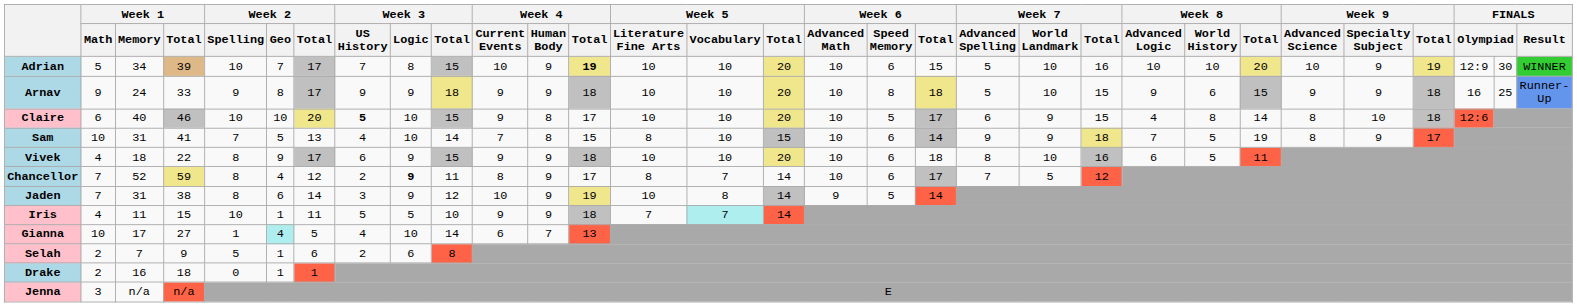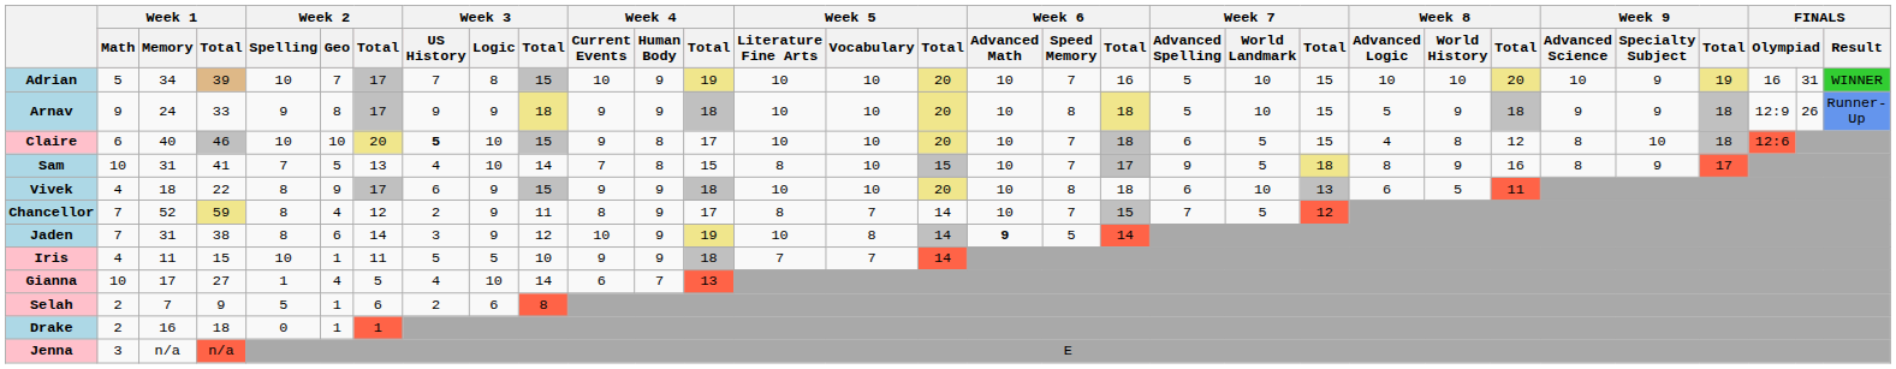 <table class="wikitable" style="text-align:center">
 <tr>
 <th rowspan="2"></th>
 <th colspan="3">Week 1</th>
 <th colspan="3">Week 2</th>
 <th colspan="3">Week 3</th>
 <th colspan="3">Week 4</th>
 <th colspan="3">Week 5</th>
 <th colspan="3">Week 6</th>
 <th colspan="3">Week 7</th>
 <th colspan="3">Week 8</th>
 <th colspan="3">Week 9</th>
 <th colspan="3">FINALS</th>
 </tr>
 <tr | style="background:pink"| >
 <th>Math</th>
 <th>Memory</th>
 <th>Total</th>
 <th>Spelling</th>
 <th>Geo</th>
 <th>Total</th>
 <th>US<br>History</th>
 <th>Logic</th>
 <th>Total</th>
 <th>Current<br>Events</th>
 <th>Human Body</th>
 <th>Total</th>
 <th>Literature<br>Fine Arts</th>
 <th>Vocabulary</th>
 <th>Total</th>
 <th>Advanced<br>Math</th>
 <th>Speed Memory</th>
 <th>Total</th>
 <th>Advanced  Spelling</th>
 <th>World Landmark</th>
 <th>Total</th>
 <th>Advanced Logic</th>
 <th>World History</th>
 <th>Total</th>
 <th>Advanced<br>Science</th>
 <th>Specialty<br>Subject</th>
 <th>Total</th>
 <th colspan=2>Olympiad</th>
 <th>Result</th>
 </tr>
 <tr>
 <td style="background:lightblue"><strong>Adrian</strong></td>
 <td>5</td>
 <td>34</td>
 <td style="background:burlywood;">39</td>
 <td>10</td>
 <td>7</td>
 <td style="background:silver;">17</td>
 <td>7</td>
 <td>8</td>
 <td style="background:silver;">15</td>
 <td>10</td>
 <td>9</td>
-<td style="background:khaki;"><strong>19</strong></td>
+<td style="background:khaki;">19</td>
 <td>10</td>
 <td>10</td>
 <td style="background:khaki;">20</td>
 <td>10</td>
-<td>6</td>
-<td>15</td>
+<td>7</td>
+<td>16</td>
 <td>5</td>
 <td>10</td>
-<td>16</td>
+<td>15</td>
 <td>10</td>
 <td>10</td>
 <td style="background:khaki;">20</td>
 <td>10</td>
 <td>9</td>
 <td style="background:khaki;">19</td>
-<td>12:9</td>
-<td>30</td>
+<td>16</td>
+<td>31</td>
 <td style="background:limegreen;">WINNER</td>
 </tr>
 <tr>
 <td style="background:lightblue"><strong>Arnav</strong></td>
 <td>9</td>
 <td>24</td>
 <td>33</td>
 <td>9</td>
 <td>8</td>
 <td style="background:silver;">17</td>
 <td>9</td>
 <td>9</td>
 <td style="background:khaki;">18</td>
 <td>9</td>
 <td>9</td>
 <td style="background:silver;">18</td>
 <td>10</td>
 <td>10</td>
 <td style="background:khaki;">20</td>
 <td>10</td>
 <td>8</td>
 <td style="background:khaki;">18</td>
 <td>5</td>
 <td>10</td>
 <td>15</td>
+<td>5</td>
 <td>9</td>
-<td>6</td>
-<td style="background:silver;">15</td>
+<td style="background:silver;">18</td>
 <td>9</td>
 <td>9</td>
 <td style="background:silver;">18</td>
-<td>16</td>
-<td>25</td>
+<td>12:9</td>
+<td>26</td>
 <td style="background:cornflowerblue;">Runner-Up</td>
 </tr>
 <tr>
 <td style="background:pink"><strong>Claire</strong></td>
 <td>6</td>
 <td>40</td>
 <td style="background:silver;">46</td>
 <td>10</td>
 <td>10</td>
 <td style="background:khaki;">20</td>
 <td><strong>5</strong></td>
 <td>10</td>
 <td style="background:silver;">15</td>
 <td>9</td>
 <td>8</td>
 <td>17</td>
 <td>10</td>
 <td>10</td>
 <td style="background:khaki;">20</td>
 <td>10</td>
+<td>7</td>
+<td style="background:silver;">18</td>
+<td>6</td>
 <td>5</td>
-<td style="background:silver;">17</td>
-<td>6</td>
-<td>9</td>
 <td>15</td>
 <td>4</td>
 <td>8</td>
-<td>14</td>
+<td>12</td>
 <td>8</td>
 <td>10</td>
 <td style="background:silver;">18</td>
 <td style="background:tomato;">12:6</td>
 <td colspan="26" style="background:darkgrey"></td>
 </tr>
 <tr>
 <td style="background:lightblue"><strong>Sam</strong></td>
 <td>10</td>
 <td>31</td>
 <td>41</td>
 <td>7</td>
 <td>5</td>
 <td>13</td>
 <td>4</td>
 <td>10</td>
 <td>14</td>
 <td>7</td>
 <td>8</td>
 <td>15</td>
 <td>8</td>
 <td>10</td>
 <td style="background:silver;">15</td>
 <td>10</td>
-<td>6</td>
-<td style="background:silver;">14</td>
+<td>7</td>
+<td style="background:silver;">17</td>
 <td>9</td>
+<td>5</td>
+<td style="background:khaki;">18</td>
+<td>8</td>
 <td>9</td>
-<td style="background:khaki;">18</td>
-<td>7</td>
-<td>5</td>
-<td>19</td>
+<td>16</td>
 <td>8</td>
 <td>9</td>
 <td style="background:tomato">17</td>
 <td colspan="26" style="background:darkgrey"></td>
 </tr>
 <tr>
 <td style="background:lightblue"><strong>Vivek</strong></td>
 <td>4</td>
 <td>18</td>
 <td>22</td>
 <td>8</td>
 <td>9</td>
 <td style="background:silver;">17</td>
 <td>6</td>
 <td>9</td>
 <td style="background:silver;">15</td>
 <td>9</td>
 <td>9</td>
 <td style="background:silver;">18</td>
 <td>10</td>
 <td>10</td>
 <td style="background:khaki;">20</td>
 <td>10</td>
+<td>8</td>
+<td>18</td>
 <td>6</td>
-<td>18</td>
-<td>8</td>
 <td>10</td>
-<td style="background:silver;">16</td>
+<td style="background:silver;">13</td>
 <td>6</td>
 <td>5</td>
 <td style="background:tomato">11</td>
 <td colspan="26" style="background:darkgrey"></td>
 </tr>
 <tr>
 <td style="background:lightblue"><strong>Chancellor</strong></td>
 <td>7</td>
 <td>52</td>
 <td style="background:khaki;">59</td>
 <td>8</td>
 <td>4</td>
 <td>12</td>
 <td>2</td>
-<td><strong>9</strong></td>
+<td>9</td>
 <td>11</td>
 <td>8</td>
 <td>9</td>
 <td>17</td>
 <td>8</td>
 <td>7</td>
 <td>14</td>
 <td>10</td>
-<td>6</td>
-<td style="background:silver;">17</td>
+<td>7</td>
+<td style="background:silver;">15</td>
 <td>7</td>
 <td>5</td>
 <td style="background:tomato">12</td>
 <td colspan="20" style="background:darkgrey"></td>
 </tr>
 <tr>
 <td style="background:lightblue"><strong>Jaden</strong></td>
 <td>7</td>
 <td>31</td>
 <td>38</td>
 <td>8</td>
 <td>6</td>
 <td>14</td>
 <td>3</td>
 <td>9</td>
 <td>12</td>
 <td>10</td>
 <td>9</td>
 <td style="background:khaki;">19</td>
 <td>10</td>
 <td>8</td>
 <td style="background:silver;">14</td>
-<td>9</td>
+<td><strong>9</strong></td>
 <td>5</td>
 <td style="background:tomato">14</td>
 <td colspan="23" style="background:darkgrey"></td>
 </tr>
 <tr>
 <td style="background:pink"><strong>Iris</strong></td>
 <td>4</td>
 <td>11</td>
 <td>15</td>
 <td>10</td>
 <td>1</td>
 <td>11</td>
 <td>5</td>
 <td>5</td>
 <td>10</td>
 <td>9</td>
 <td>9</td>
 <td style="background:silver;">18</td>
 <td>7</td>
-<td style="background: paleturquoise;">7</td>
+<td>7</td>
 <td style="background:tomato">14</td>
 <td colspan="20" style="background:darkgrey"></td>
 </tr>
 <tr>
 <td style="background:pink"><strong>Gianna</strong></td>
 <td>10</td>
 <td>17</td>
 <td>27</td>
 <td>1</td>
-<td style="background: paleturquoise;">4</td>
+<td>4</td>
 <td>5</td>
 <td>4</td>
 <td>10</td>
 <td>14</td>
 <td>6</td>
 <td>7</td>
 <td style="background:tomato">13</td>
 <td colspan="21" style="background:darkgrey"></td>
 </tr>
 <tr Ookkkkkk>
 <td style="background:pink"><strong>Selah</strong></td>
 <td>2</td>
 <td>7</td>
 <td>9</td>
 <td>5</td>
 <td>1</td>
 <td>6</td>
 <td>2</td>
 <td>6</td>
 <td style="background:tomato">8</td>
 <td colspan="23" style="background:darkgrey"></td>
 </tr>
 <tr>
 <td style="background:lightblue"><strong>Drake</strong></td>
 <td>2</td>
 <td>16</td>
 <td>18</td>
 <td>0</td>
 <td>1</td>
 <td style="background:tomato">1</td>
 <td colspan="26" style="background:darkgrey"></td>
 </tr>
 <tr>
 <td style="background:pink"><strong>Jenna</strong></td>
 <td>3</td>
 <td>n/a</td>
 <td style="background:tomato">n/a</td>
 <td colspan="27" style="background:darkgrey">E</td>
 </tr>
 </table>
